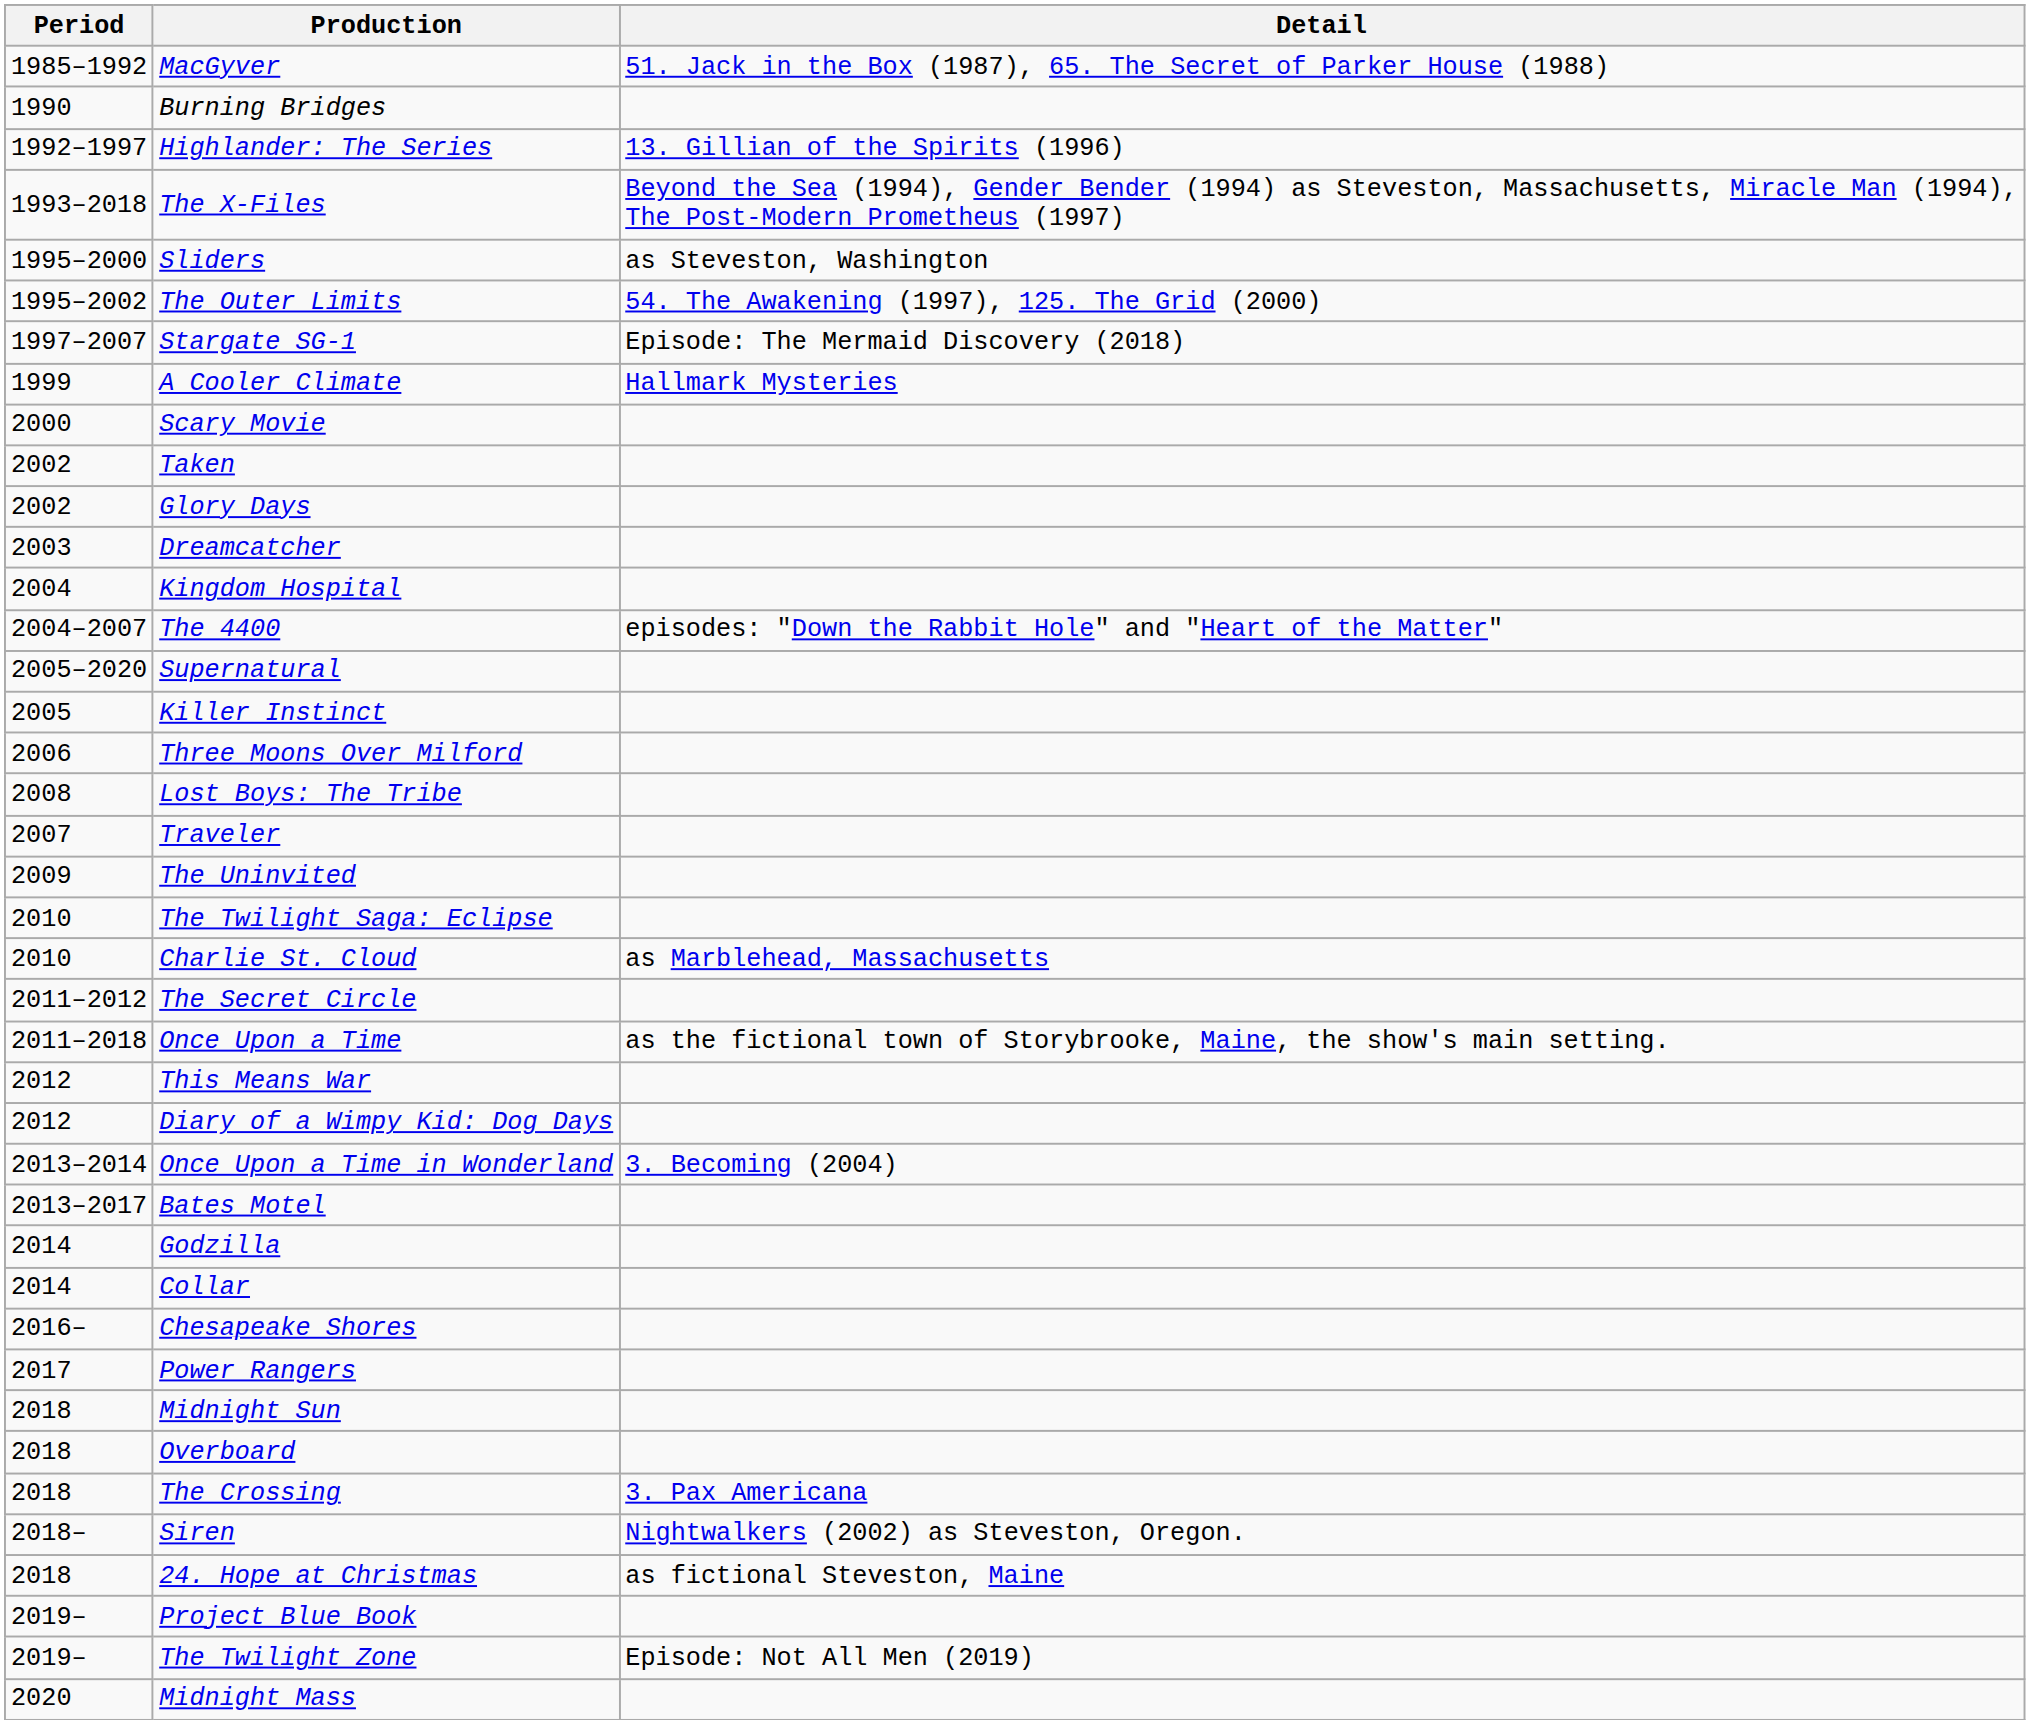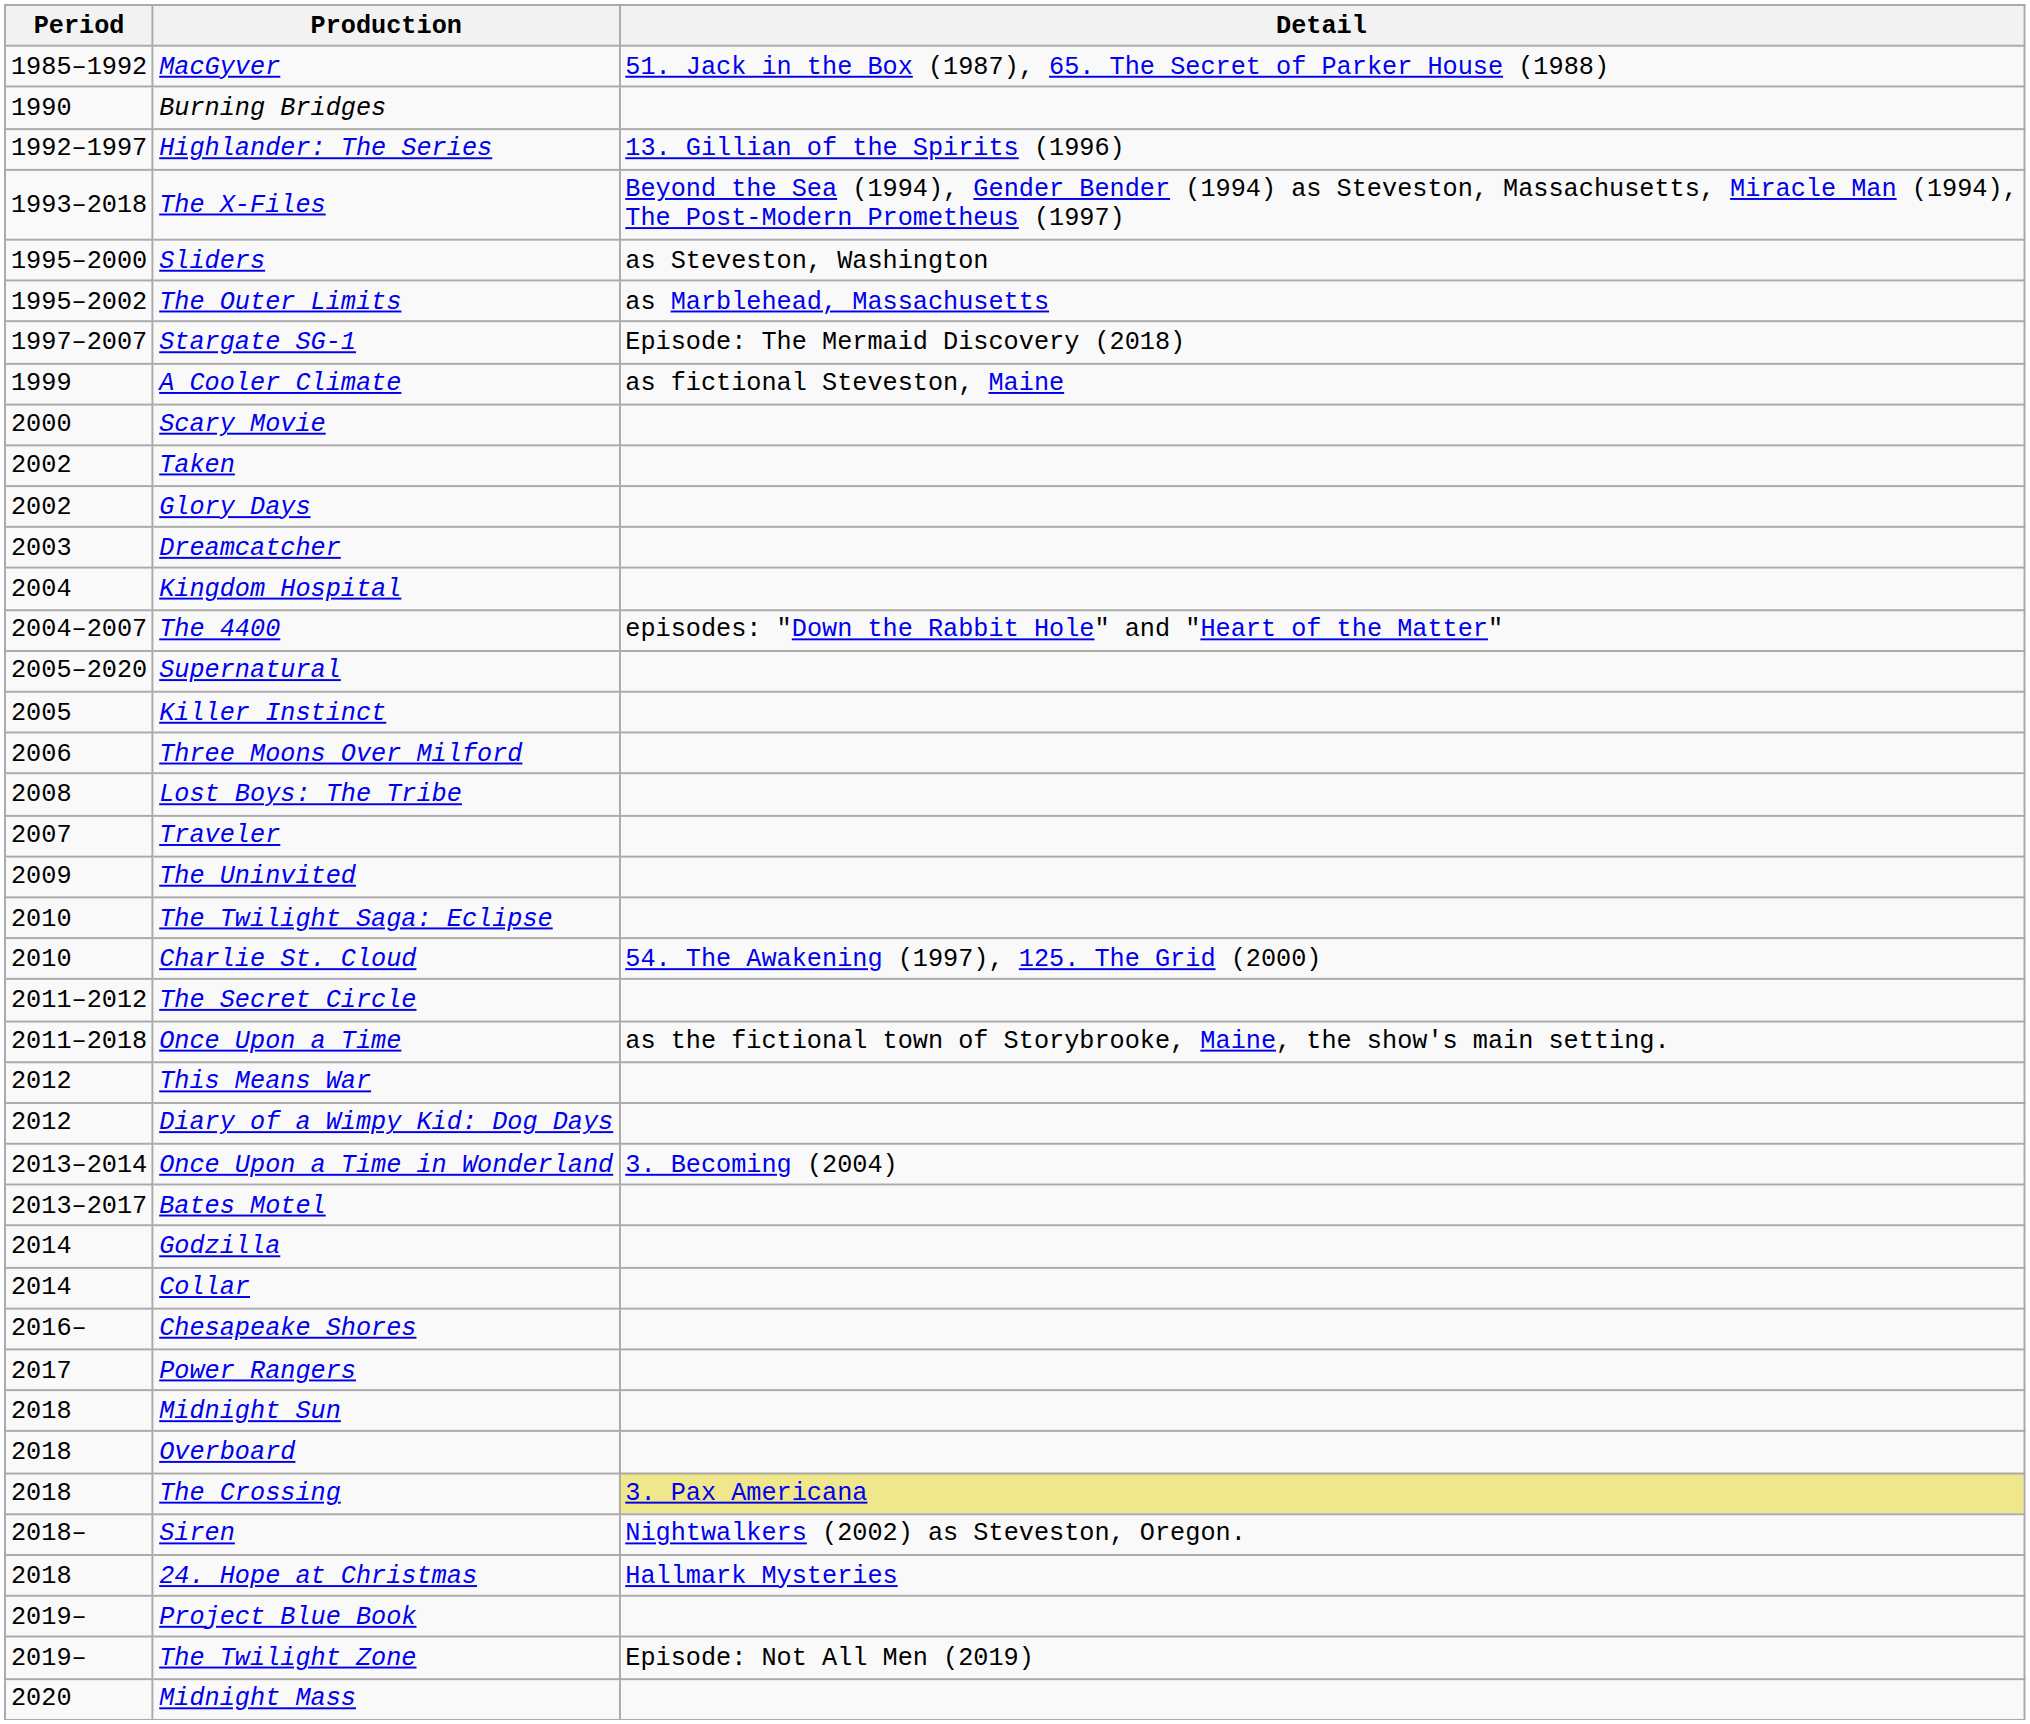 <table class="wikitable">
 <tr>
 <th>Period</th>
 <th>Production</th>
 <th>Detail</th>
 </tr>
 <tr>
 <td>1985–1992</td>
 <td><a href='#'><em>MacGyver</em></a></td>
 <td><a href='#'>51. Jack in the Box</a> (1987), <a href='#'>65. The Secret of Parker House</a> (1988)</td>
 </tr>
 <tr>
 <td>1990</td>
 <td><em>Burning Bridges</em></td>
 <td></td>
 </tr>
 <tr>
 <td>1992–1997</td>
 <td><em><a href='#'>Highlander: The Series</a></em></td>
 <td><a href='#'>13. Gillian of the Spirits</a> (1996)</td>
 </tr>
 <tr>
 <td>1993–2018</td>
 <td><em><a href='#'>The X-Files</a></em></td>
 <td><a href='#'>Beyond the Sea</a> (1994), <a href='#'>Gender Bender</a> (1994) as Steveston, Massachusetts, <a href='#'>Miracle Man</a> (1994), <br> <a href='#'>The Post-Modern Prometheus</a> (1997)</td>
 </tr>
 <tr>
 <td>1995–2000</td>
 <td><a href='#'><em>Sliders</em></a></td>
 <td>as Steveston, Washington</td>
 </tr>
 <tr>
 <td>1995–2002</td>
 <td><a href='#'><em>The Outer Limits</em></a></td>
-<td><a href='#'>54. The Awakening</a> (1997), <a href='#'>125. The Grid</a> (2000)</td>
+<td>as <a href='#'>Marblehead, Massachusetts</a></td>
 </tr>
 <tr>
 <td>1997–2007</td>
 <td><em><a href='#'>Stargate SG-1</a></em></td>
 <td>Episode: The Mermaid Discovery (2018)</td>
 </tr>
 <tr>
 <td>1999</td>
 <td><em><a href='#'>A Cooler Climate</a></em></td>
-<td><a href='#'>Hallmark Mysteries</a></td>
+<td>as fictional Steveston, <a href='#'>Maine</a></td>
 </tr>
 <tr>
 <td>2000</td>
 <td><em><a href='#'>Scary Movie</a></em></td>
 <td></td>
 </tr>
 <tr>
 <td>2002</td>
 <td><a href='#'><em>Taken</em></a></td>
 <td></td>
 </tr>
 <tr>
 <td>2002</td>
 <td><a href='#'><em>Glory Days</em></a></td>
 <td></td>
 </tr>
 <tr>
 <td>2003</td>
 <td><a href='#'><em>Dreamcatcher</em></a></td>
 <td></td>
 </tr>
 <tr>
 <td>2004</td>
 <td><em><a href='#'>Kingdom Hospital</a></em></td>
 <td></td>
 </tr>
 <tr>
 <td>2004–2007</td>
 <td><em><a href='#'>The 4400</a></em></td>
 <td>episodes: "<a href='#'>Down the Rabbit Hole</a>" and "<a href='#'>Heart of the Matter</a>"</td>
 </tr>
 <tr>
 <td>2005–2020</td>
 <td><a href='#'><em>Supernatural</em></a></td>
 <td></td>
 </tr>
 <tr>
 <td>2005</td>
 <td><a href='#'><em>Killer Instinct</em></a></td>
 <td></td>
 </tr>
 <tr>
 <td>2006</td>
 <td><em><a href='#'>Three Moons Over Milford</a></em></td>
 <td></td>
 </tr>
 <tr>
 <td>2008</td>
 <td><em><a href='#'>Lost Boys: The Tribe</a></em></td>
 <td></td>
 </tr>
 <tr>
 <td>2007</td>
 <td><a href='#'><em>Traveler</em></a></td>
 <td></td>
 </tr>
 <tr>
 <td>2009</td>
 <td><a href='#'><em>The Uninvited</em></a></td>
 <td></td>
 </tr>
 <tr>
 <td>2010</td>
 <td><em><a href='#'>The Twilight Saga: Eclipse</a></em></td>
 <td></td>
 </tr>
 <tr>
 <td>2010</td>
 <td><em><a href='#'>Charlie St. Cloud</a></em></td>
-<td>as <a href='#'>Marblehead, Massachusetts</a></td>
+<td><a href='#'>54. The Awakening</a> (1997), <a href='#'>125. The Grid</a> (2000)</td>
 </tr>
 <tr>
 <td>2011–2012</td>
 <td><a href='#'><em>The Secret Circle</em></a></td>
 <td></td>
 </tr>
 <tr>
 <td>2011–2018</td>
 <td><a href='#'><em>Once Upon a Time</em></a></td>
 <td>as the fictional town of Storybrooke, <a href='#'>Maine</a>, the show's main setting.</td>
 </tr>
 <tr>
 <td>2012</td>
 <td><a href='#'><em>This Means War</em></a></td>
 <td></td>
 </tr>
 <tr>
 <td>2012</td>
 <td><a href='#'><em>Diary of a Wimpy Kid: Dog Days</em></a></td>
 <td></td>
 </tr>
 <tr>
 <td>2013–2014</td>
 <td><em><a href='#'>Once Upon a Time in Wonderland</a></em></td>
 <td><a href='#'>3. Becoming</a> (2004)</td>
 </tr>
 <tr>
 <td>2013–2017</td>
 <td><a href='#'><em>Bates Motel</em></a></td>
 <td></td>
 </tr>
 <tr>
 <td>2014</td>
 <td><a href='#'><em>Godzilla</em></a></td>
 <td></td>
 </tr>
 <tr>
 <td>2014</td>
 <td><a href='#'><em>Collar</em></a></td>
 <td></td>
 </tr>
 <tr>
 <td>2016–</td>
 <td><em><a href='#'>Chesapeake Shores</a></em></td>
 <td></td>
 </tr>
 <tr>
 <td>2017</td>
 <td><a href='#'><em>Power Rangers</em></a></td>
 <td></td>
 </tr>
 <tr>
 <td>2018</td>
 <td><a href='#'><em>Midnight Sun</em></a></td>
 <td></td>
 </tr>
 <tr>
 <td>2018</td>
 <td><a href='#'><em>Overboard</em></a></td>
 <td></td>
 </tr>
 <tr>
 <td>2018</td>
 <td><a href='#'><em>The Crossing</em></a></td>
-<td><a href='#'>3. Pax Americana</a></td>
+<td style="background: khaki;"><a href='#'>3. Pax Americana</a></td>
 </tr>
 <tr>
 <td>2018–</td>
 <td><a href='#'><em>Siren</em></a></td>
 <td><a href='#'>Nightwalkers</a> (2002) as Steveston, Oregon.</td>
 </tr>
 <tr>
 <td>2018</td>
 <td><a href='#'><em>24. Hope at Christmas</em></a></td>
-<td>as fictional Steveston, <a href='#'>Maine</a></td>
+<td><a href='#'>Hallmark Mysteries</a></td>
 </tr>
 <tr>
 <td>2019–</td>
 <td><a href='#'><em>Project Blue Book</em></a></td>
 <td></td>
 </tr>
 <tr>
 <td>2019–</td>
 <td><a href='#'><em>The Twilight Zone</em></a></td>
 <td>Episode: Not All Men (2019)</td>
 </tr>
 <tr>
 <td>2020</td>
 <td><em><a href='#'>Midnight Mass</a></em></td>
 <td></td>
 </tr>
 </table>
